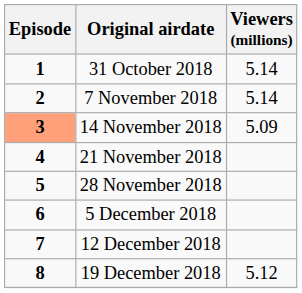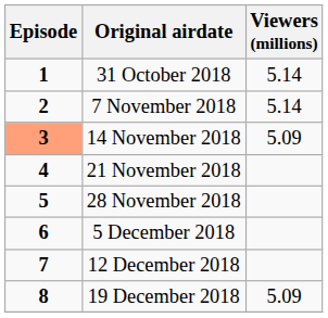 <table class="wikitable" style="text-align:center;">
 <tr>
 <th>Episode</th>
 <th>Original airdate</th>
 <th>Viewers<br><small>(millions)</small></th>
 </tr>
 <tr>
 <td><strong>1</strong></td>
 <td>31 October 2018</td>
 <td>5.14</td>
 </tr>
 <tr>
 <td><strong>2</strong></td>
 <td>7 November 2018</td>
 <td>5.14</td>
 </tr>
 <tr>
 <td style="background: lightsalmon;"><strong>3</strong></td>
 <td>14 November 2018</td>
 <td>5.09</td>
 </tr>
 <tr>
 <td><strong>4</strong></td>
 <td>21 November 2018</td>
 <td></td>
 </tr>
 <tr>
 <td><strong>5</strong></td>
 <td>28 November 2018</td>
 <td></td>
 </tr>
 <tr>
 <td><strong>6</strong></td>
 <td>5 December 2018</td>
 <td></td>
 </tr>
 <tr>
 <td><strong>7</strong></td>
 <td>12 December 2018</td>
 <td></td>
 </tr>
 <tr>
 <td><strong>8</strong></td>
 <td>19 December 2018</td>
-<td>5.12</td>
+<td>5.09</td>
 </tr>
 <tr>
 </tr>
 </table>
